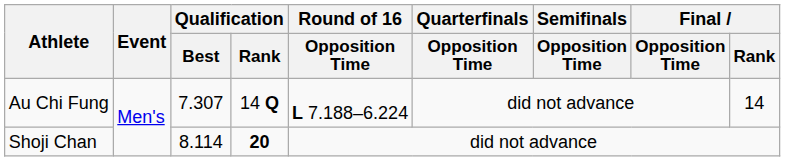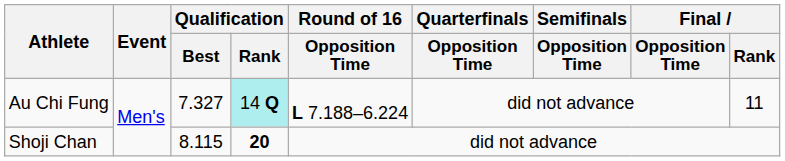 <table class=wikitable style="font-size:90%; text-align:center;">
 <tr>
 <th rowspan="2">Athlete</th>
 <th rowspan="2">Event</th>
 <th colspan=2>Qualification</th>
 <th>Round of 16</th>
 <th>Quarterfinals</th>
 <th>Semifinals</th>
 <th colspan=2>Final / </th>
 </tr>
 <tr style="font-size:95%">
 <th>Best</th>
 <th>Rank</th>
 <th>Opposition<br>Time</th>
 <th>Opposition<br>Time</th>
 <th>Opposition<br>Time</th>
 <th>Opposition<br>Time</th>
 <th>Rank</th>
 </tr>
 <tr>
 <td align=left>Au Chi Fung</td>
 <td align=left rowspan=2><a href='#'>Men's</a></td>
-<td>7.307</td>
-<td>14 <strong>Q</strong></td>
+<td>7.327</td>
+<td style="background: paleturquoise;">14 <strong>Q</strong></td>
 <td><br><strong>L</strong> 7.188–6.224</td>
 <td colspan=3>did not advance</td>
-<td>14</td>
+<td>11</td>
 </tr>
 <tr>
 <td align=left>Shoji Chan</td>
-<td>8.114</td>
+<td>8.115</td>
 <td><strong>20</strong></td>
 <td colspan=5>did not advance</td>
 </tr>
 </table>
